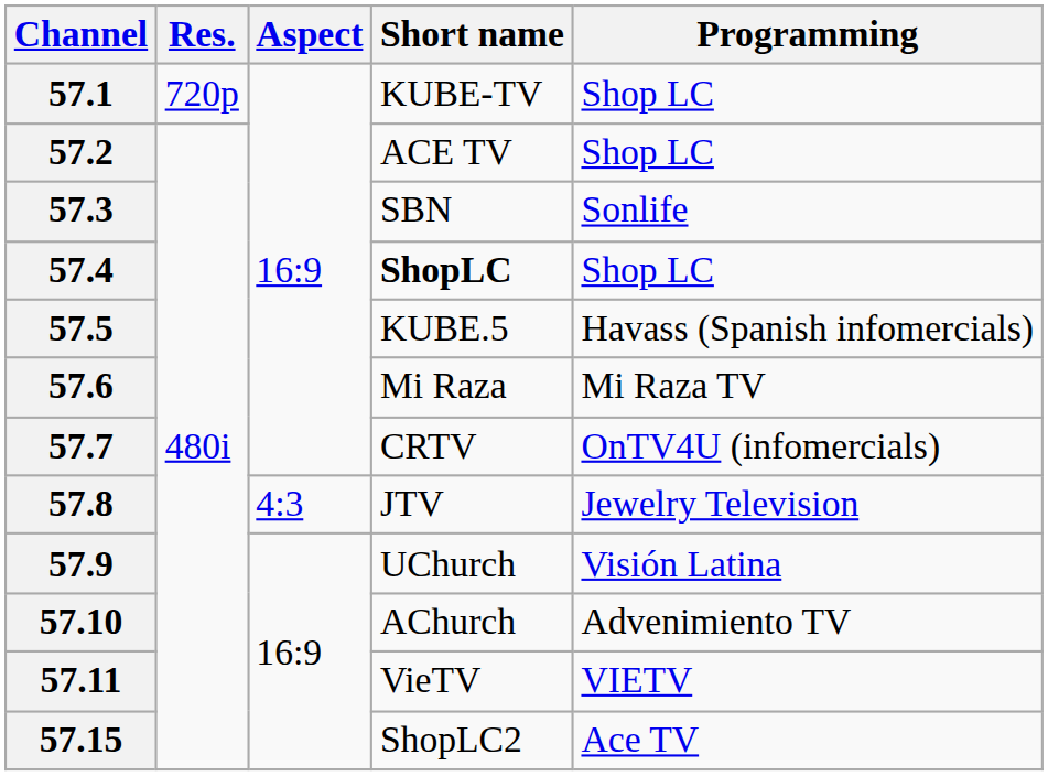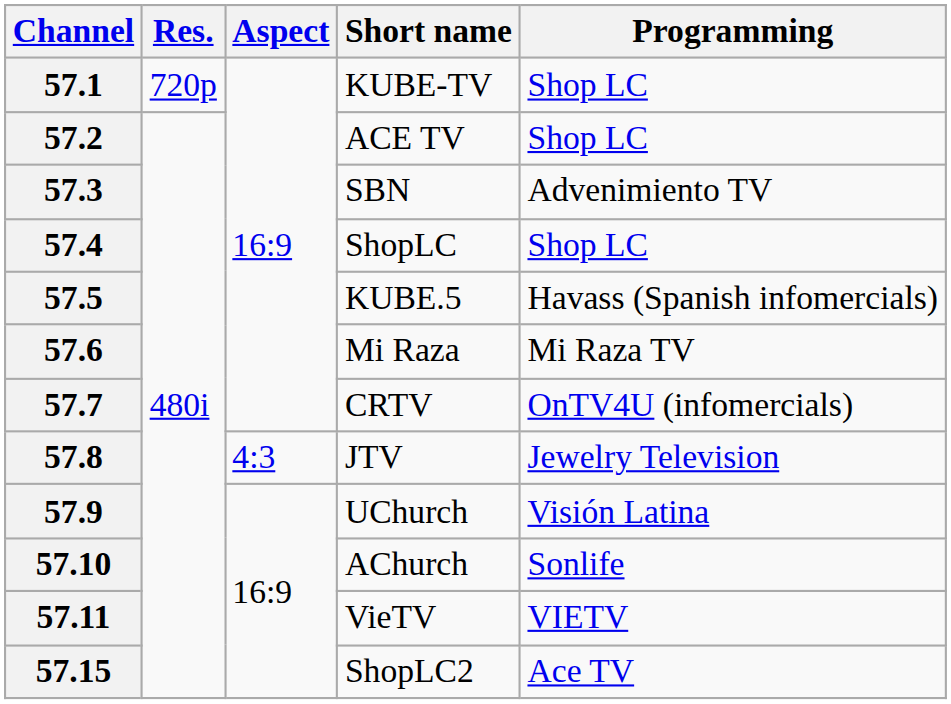 <table class="wikitable">
 <tr>
 <th scope = "col"><a href='#'>Channel</a></th>
 <th scope = "col"><a href='#'>Res.</a></th>
 <th scope = "col"><a href='#'>Aspect</a></th>
 <th scope = "col">Short name</th>
 <th scope = "col">Programming</th>
 </tr>
 <tr>
 <th scope = "row">57.1</th>
 <td><a href='#'>720p</a></td>
 <td rowspan="7"><a href='#'>16:9</a></td>
 <td>KUBE-TV</td>
 <td><a href='#'>Shop LC</a></td>
 </tr>
 <tr>
 <th scope = "row">57.2</th>
 <td rowspan=11><a href='#'>480i</a></td>
 <td>ACE TV</td>
 <td><a href='#'>Shop LC</a></td>
 </tr>
 <tr>
 <th scope = "row">57.3</th>
 <td>SBN</td>
-<td><a href='#'>Sonlife</a></td>
+<td>Advenimiento TV </td>
 </tr>
 <tr>
 <th scope = "row">57.4</th>
-<td><strong>ShopLC</strong></td>
+<td>ShopLC</td>
 <td><a href='#'>Shop LC</a></td>
 </tr>
 <tr>
 <th scope = "row">57.5</th>
 <td>KUBE.5</td>
 <td>Havass (Spanish infomercials)</td>
 </tr>
 <tr>
 <th scope = "row">57.6</th>
 <td>Mi Raza</td>
 <td>Mi Raza TV </td>
 </tr>
 <tr>
 <th scope = "row">57.7</th>
 <td>CRTV</td>
 <td><a href='#'>OnTV4U</a> (infomercials)</td>
 </tr>
 <tr>
 <th scope = "row">57.8</th>
 <td><a href='#'>4:3</a></td>
 <td>JTV</td>
 <td><a href='#'>Jewelry Television</a></td>
 </tr>
 <tr>
 <th scope = "row">57.9</th>
 <td rowspan="4">16:9</td>
 <td>UChurch</td>
 <td><a href='#'>Visión Latina</a></td>
 </tr>
 <tr>
 <th scope = "row">57.10</th>
 <td>AChurch</td>
-<td>Advenimiento TV </td>
+<td><a href='#'>Sonlife</a></td>
 </tr>
 <tr>
 <th scope = "row">57.11</th>
 <td>VieTV</td>
 <td><a href='#'>VIETV</a> </td>
 </tr>
 <tr>
 <th scope = "row">57.15</th>
 <td>ShopLC2</td>
 <td><a href='#'>Ace TV</a></td>
 </tr>
 </table>
